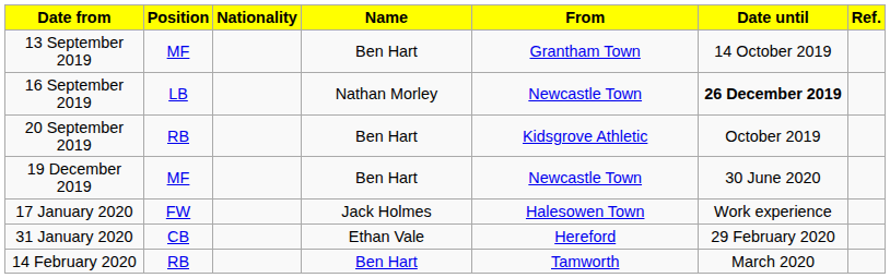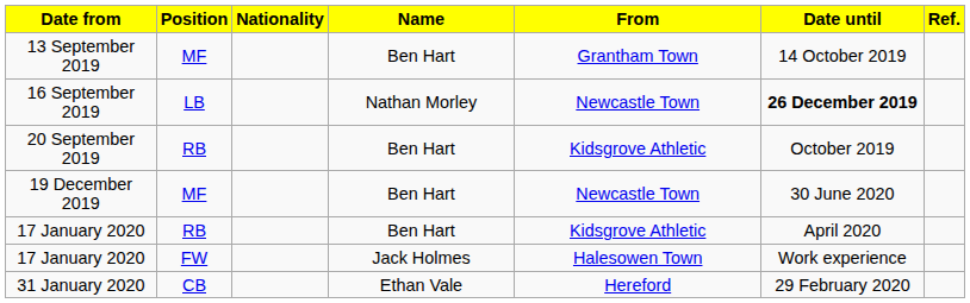 <table class="wikitable"  style="text-align:center; font-size:90%; ">
 <tr>
 <th style="background:#FFFF00; color:#000000; width:120px;">Date from</th>
 <th style="background:#FFFF00; color:#000000; width:50px;">Position</th>
 <th style="background:#FFFF00; color:#000000; width:50px;">Nationality</th>
 <th style="background:#FFFF00; color:#000000; width:150px;">Name</th>
 <th style="background:#FFFF00; color:#000000; width:200px;">From</th>
 <th style="background:#FFFF00; color:#000000; width:130px;">Date until</th>
 <th style="background:#FFFF00; color:#000000; width:25px;">Ref.</th>
 </tr>
 <tr>
 <td>13 September 2019</td>
 <td><a href='#'>MF</a></td>
 <td></td>
 <td>Ben Hart</td>
 <td> <a href='#'>Grantham Town</a></td>
 <td>14 October 2019</td>
 <td></td>
 </tr>
 <tr>
 <td>16 September 2019</td>
 <td><a href='#'>LB</a></td>
 <td></td>
 <td>Nathan Morley</td>
 <td> <a href='#'>Newcastle Town</a></td>
 <td><strong>26 December 2019</strong></td>
 <td></td>
 </tr>
 <tr>
 <td>20 September 2019</td>
 <td><a href='#'>RB</a></td>
 <td></td>
 <td>Ben Hart</td>
 <td> <a href='#'>Kidsgrove Athletic</a></td>
 <td>October 2019</td>
 <td></td>
 </tr>
 <tr>
 <td>19 December 2019</td>
 <td><a href='#'>MF</a></td>
 <td></td>
 <td>Ben Hart</td>
 <td> <a href='#'>Newcastle Town</a></td>
 <td>30 June 2020</td>
 <td></td>
 </tr>
 <tr>
 <td>17 January 2020</td>
+<td><a href='#'>RB</a></td>
+<td></td>
+<td>Ben Hart</td>
+<td> <a href='#'>Kidsgrove Athletic</a></td>
+<td>April 2020</td>
+<td></td>
+</tr>
+<tr>
+<td>17 January 2020</td>
 <td><a href='#'>FW</a></td>
 <td></td>
 <td>Jack Holmes</td>
 <td> <a href='#'>Halesowen Town</a></td>
 <td>Work experience</td>
 <td></td>
 </tr>
 <tr>
 <td>31 January 2020</td>
 <td><a href='#'>CB</a></td>
 <td></td>
 <td>Ethan Vale</td>
 <td> <a href='#'>Hereford</a></td>
 <td>29 February 2020</td>
 <td></td>
 </tr>
-<tr>
-<td>14 February 2020</td>
-<td><a href='#'>RB</a></td>
-<td></td>
-<td><a href='#'>Ben Hart</a></td>
-<td> <a href='#'>Tamworth</a></td>
-<td>March 2020</td>
-<td></td>
-</tr>
 </table>
